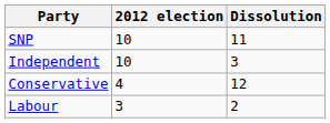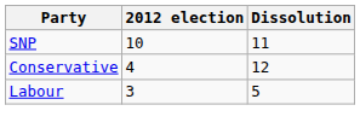 <table class="wikitable">
 <tr>
 <th>Party</th>
 <th>2012 election</th>
 <th>Dissolution</th>
 </tr>
 <tr>
 <td><a href='#'>SNP</a></td>
 <td>10</td>
 <td>11</td>
 </tr>
 <tr>
-<td><a href='#'>Independent</a></td>
-<td>10</td>
-<td>3</td>
-</tr>
-<tr>
 <td><a href='#'>Conservative</a></td>
 <td>4</td>
 <td>12</td>
 </tr>
 <tr>
 <td><a href='#'>Labour</a></td>
 <td>3</td>
-<td>2</td>
+<td>5</td>
 </tr>
 </table>
